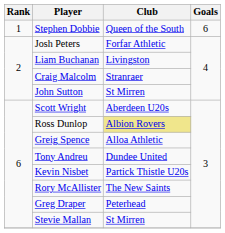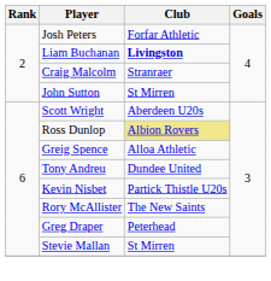 <table class="wikitable sortable" style="text-align:center">
 <tr>
 <th>Rank</th>
 <th>Player</th>
 <th>Club</th>
 <th>Goals</th>
-</tr>
-<tr>
-<td>1</td>
-<td align="left"> <a href='#'>Stephen Dobbie</a></td>
-<td align="left"><a href='#'>Queen of the South</a></td>
-<td>6</td>
 </tr>
 <tr>
 <td rowspan="4">2</td>
 <td align="left"> Josh Peters</td>
 <td align="left"><a href='#'>Forfar Athletic</a></td>
 <td rowspan="4">4</td>
 </tr>
 <tr>
 <td align="left"> <a href='#'>Liam Buchanan</a></td>
-<td align="left"><a href='#'>Livingston</a></td>
+<td align="left"><strong><a href='#'>Livingston</a></strong></td>
 </tr>
 <tr>
 <td align="left"> <a href='#'>Craig Malcolm</a></td>
 <td align="left"><a href='#'>Stranraer</a></td>
 </tr>
 <tr>
 <td align="left"> <a href='#'>John Sutton</a></td>
 <td align="left"><a href='#'>St Mirren</a></td>
 </tr>
 <tr>
 <td rowspan="8">6</td>
 <td align="left"> <a href='#'>Scott Wright</a></td>
 <td align="left"><a href='#'>Aberdeen U20s</a></td>
 <td rowspan="8">3</td>
 </tr>
 <tr>
 <td align="left"> Ross Dunlop</td>
 <td align="left" style="background: khaki;"><a href='#'>Albion Rovers</a></td>
 </tr>
 <tr>
 <td align="left"> <a href='#'>Greig Spence</a></td>
 <td align="left"><a href='#'>Alloa Athletic</a></td>
 </tr>
 <tr>
 <td align="left"> <a href='#'>Tony Andreu</a></td>
 <td align="left"><a href='#'>Dundee United</a></td>
 </tr>
 <tr>
 <td align="left"> <a href='#'>Kevin Nisbet</a></td>
 <td align="left"><a href='#'>Partick Thistle U20s</a></td>
 </tr>
 <tr>
 <td align="left"> <a href='#'>Rory McAllister</a></td>
 <td align="left"><a href='#'>The New Saints</a></td>
 </tr>
 <tr>
 <td align="left"> <a href='#'>Greg Draper</a></td>
 <td align="left"><a href='#'>Peterhead</a></td>
 </tr>
 <tr>
 <td align="left"> <a href='#'>Stevie Mallan</a></td>
 <td align="left"><a href='#'>St Mirren</a></td>
 </tr>
 <tr>
 </tr>
 </table>
